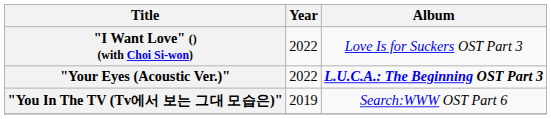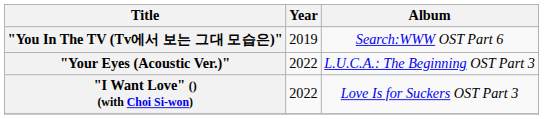 <table class="wikitable plainrowheaders" style="text-align:center">
 <tr>
 <th scope="col">Title</th>
 <th scope="col">Year</th>
 <th scope="col">Album</th>
 </tr>
 <tr>
+<th scope="row">"You In The TV (Tv에서 보는 그대 모습은)"</th>
+<td>2019</td>
+<td><em><a href='#'>Search:WWW</a> OST Part 6</em></td>
+</tr>
+<tr>
+<th scope="row">"Your Eyes (Acoustic Ver.)"</th>
+<td>2022</td>
+<td><em><a href='#'>L.U.C.A.: The Beginning</a> OST Part 3</em></td>
+</tr>
+<tr>
 <th scope="row">"I Want Love" <small>()</small><br><small>(with <a href='#'>Choi Si-won</a>)</small></th>
 <td>2022</td>
 <td><em><a href='#'>Love Is for Suckers</a> OST Part 3</em></td>
 </tr>
 <tr>
-<th scope="row">"Your Eyes (Acoustic Ver.)"</th>
-<td>2022</td>
-<td><strong><em><a href='#'>L.U.C.A.: The Beginning</a> OST Part 3</em></strong></td>
-</tr>
-<tr>
-<th scope="row">"You In The TV (Tv에서 보는 그대 모습은)"</th>
-<td>2019</td>
-<td><em><a href='#'>Search:WWW</a> OST Part 6</em></td>
-</tr>
-<tr>
 </tr>
 </table>
